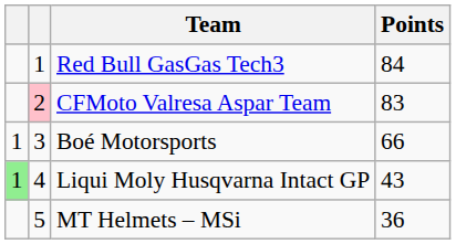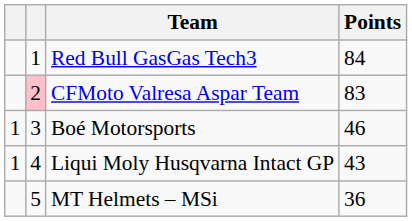 <table class="wikitable" style="font-size: 95%;">
 <tr>
 <th></th>
 <th></th>
 <th>Team</th>
 <th>Points</th>
 </tr>
 <tr>
 <td></td>
 <td align=center>1</td>
 <td> <a href='#'>Red Bull GasGas Tech3</a></td>
 <td align=left>84</td>
 </tr>
 <tr>
 <td></td>
 <td align=center style="background: pink;">2</td>
 <td> <a href='#'>CFMoto Valresa Aspar Team</a></td>
 <td align=left>83</td>
 </tr>
 <tr>
 <td> 1</td>
 <td align=center>3</td>
 <td> Boé Motorsports</td>
-<td align=left>66</td>
+<td align=left>46</td>
 </tr>
 <tr>
-<td style="background: lightgreen;"> 1</td>
+<td> 1</td>
 <td align=center>4</td>
 <td> Liqui Moly Husqvarna Intact GP</td>
 <td align=left>43</td>
 </tr>
 <tr>
 <td></td>
 <td align=center>5</td>
 <td> MT Helmets – MSi</td>
 <td align=left>36</td>
 </tr>
 </table>
